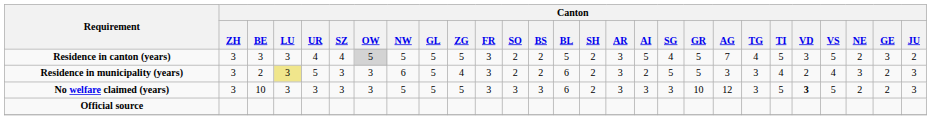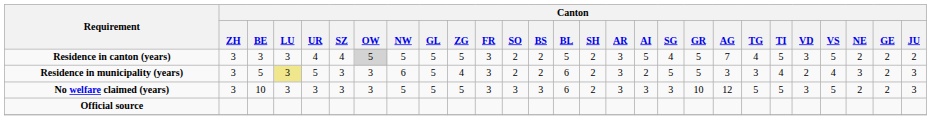 <table class="wikitable mw-collapsible"  style="float:left; text-align:center; font-size:86%; width:100%;">
 <tr>
 <th rowspan="2">Requirement</th>
 <th colspan="26">Canton</th>
 </tr>
 <tr>
 <th><br><a href='#'>ZH</a></th>
 <th><br><a href='#'>BE</a></th>
 <th><br><a href='#'>LU</a></th>
 <th><br><a href='#'>UR</a></th>
 <th><br><a href='#'>SZ</a></th>
 <th><br><a href='#'>OW</a></th>
 <th><br><a href='#'>NW</a></th>
 <th><br><a href='#'>GL</a></th>
 <th><br><a href='#'>ZG</a></th>
 <th><br><a href='#'>FR</a></th>
 <th><br><a href='#'>SO</a></th>
 <th><br><a href='#'>BS</a></th>
 <th><br><a href='#'>BL</a></th>
 <th><br><a href='#'>SH</a></th>
 <th><br><a href='#'>AR</a></th>
 <th><br><a href='#'>AI</a></th>
 <th><br><a href='#'>SG</a></th>
 <th><br><a href='#'>GR</a></th>
 <th><br><a href='#'>AG</a></th>
 <th><br><a href='#'>TG</a></th>
 <th><br><a href='#'>TI</a></th>
 <th><br><a href='#'>VD</a></th>
 <th><br><a href='#'>VS</a></th>
 <th><br><a href='#'>NE</a></th>
 <th><br><a href='#'>GE</a></th>
 <th><br><a href='#'>JU</a></th>
 </tr>
 <tr>
 <td><strong>Residence in canton (years)</strong></td>
 <td>3</td>
 <td>3</td>
 <td>3</td>
 <td>4</td>
 <td>4</td>
 <td style="background: lightgrey;">5</td>
 <td>5</td>
 <td>5</td>
 <td>5</td>
 <td>3</td>
 <td>2</td>
 <td>2</td>
 <td>5</td>
 <td>2</td>
 <td>3</td>
 <td>5</td>
 <td>4</td>
 <td>5</td>
 <td>7</td>
 <td>4</td>
 <td>5</td>
 <td>3</td>
 <td>5</td>
 <td>2</td>
-<td>3</td>
+<td>2</td>
 <td>2</td>
 </tr>
 <tr>
 <td><strong>Residence in municipality (years)</strong></td>
 <td>3</td>
-<td>2</td>
+<td>5</td>
 <td style="background: khaki;">3</td>
 <td>5</td>
 <td>3</td>
 <td>3</td>
 <td>6</td>
 <td>5</td>
 <td>4</td>
 <td>3</td>
 <td>2</td>
 <td>2</td>
 <td>6</td>
 <td>2</td>
 <td>3</td>
 <td>2</td>
 <td>5</td>
 <td>5</td>
 <td>3</td>
 <td>3</td>
 <td>4</td>
 <td>2</td>
 <td>4</td>
 <td>3</td>
 <td>2</td>
 <td>3</td>
 </tr>
 <tr>
 <td><strong>No <a href='#'>welfare</a> claimed (years)</strong></td>
 <td>3</td>
 <td>10</td>
 <td>3</td>
 <td>3</td>
 <td>3</td>
 <td>3</td>
 <td>5</td>
 <td>5</td>
 <td>5</td>
 <td>3</td>
 <td>3</td>
 <td>3</td>
 <td>6</td>
 <td>2</td>
 <td>3</td>
 <td>3</td>
 <td>3</td>
 <td>10</td>
 <td>12</td>
+<td>5</td>
+<td>5</td>
 <td>3</td>
-<td>5</td>
-<td><strong>3</strong></td>
 <td>5</td>
 <td>2</td>
 <td>2</td>
 <td>3</td>
 </tr>
 <tr>
 <td><strong>Official source</strong></td>
 <td></td>
 <td></td>
 <td></td>
 <td></td>
 <td></td>
 <td></td>
 <td></td>
 <td></td>
 <td></td>
 <td></td>
 <td></td>
 <td></td>
 <td></td>
 <td></td>
 <td></td>
 <td></td>
 <td></td>
 <td></td>
 <td></td>
 <td></td>
 <td></td>
 <td></td>
 <td></td>
 <td></td>
 <td></td>
 <td></td>
 </tr>
 <tr>
 </tr>
 </table>
